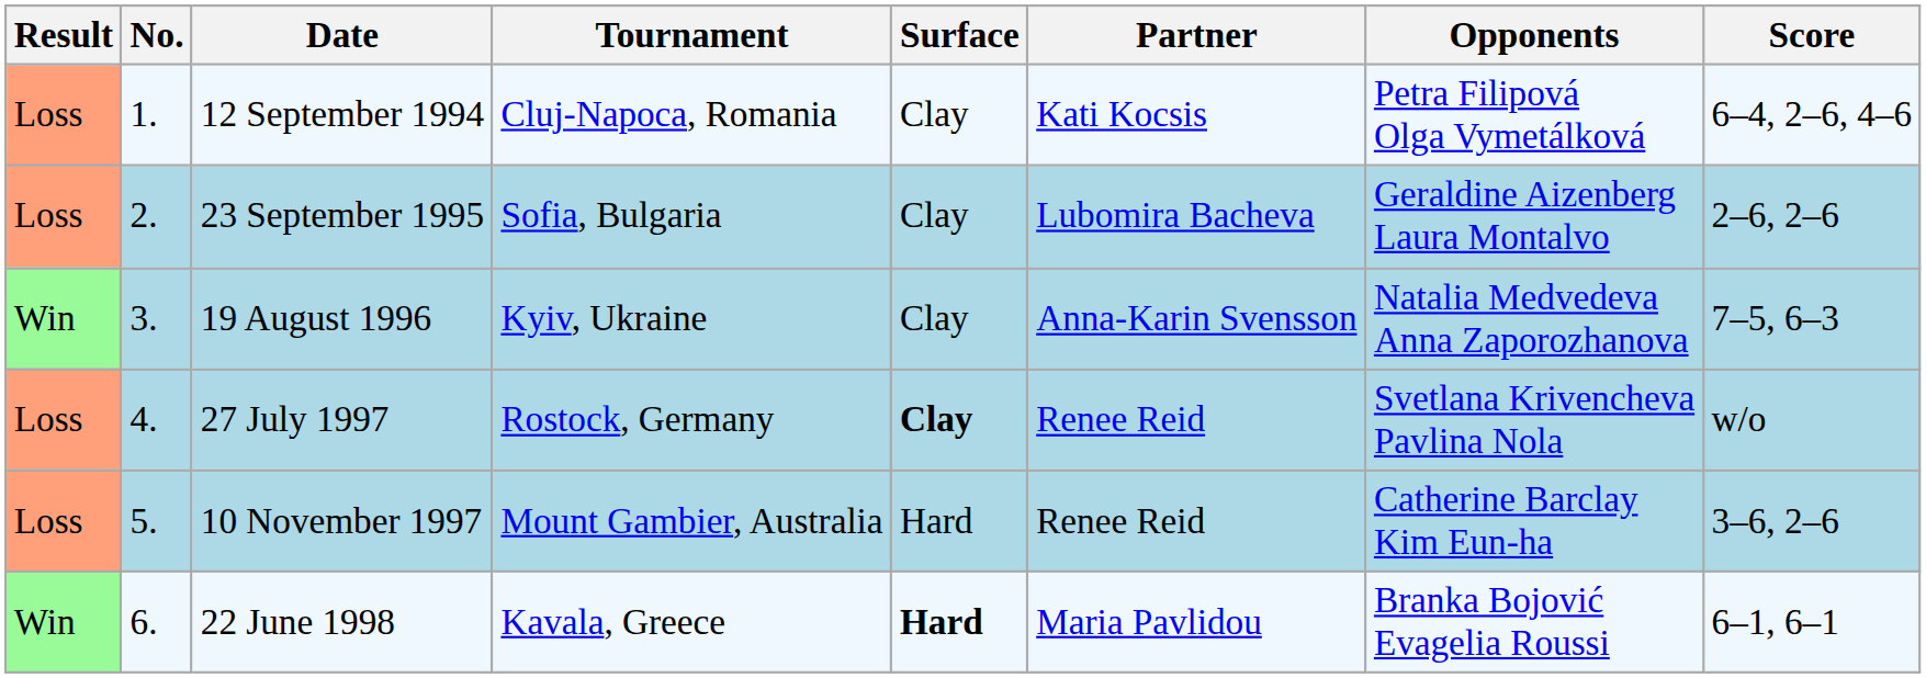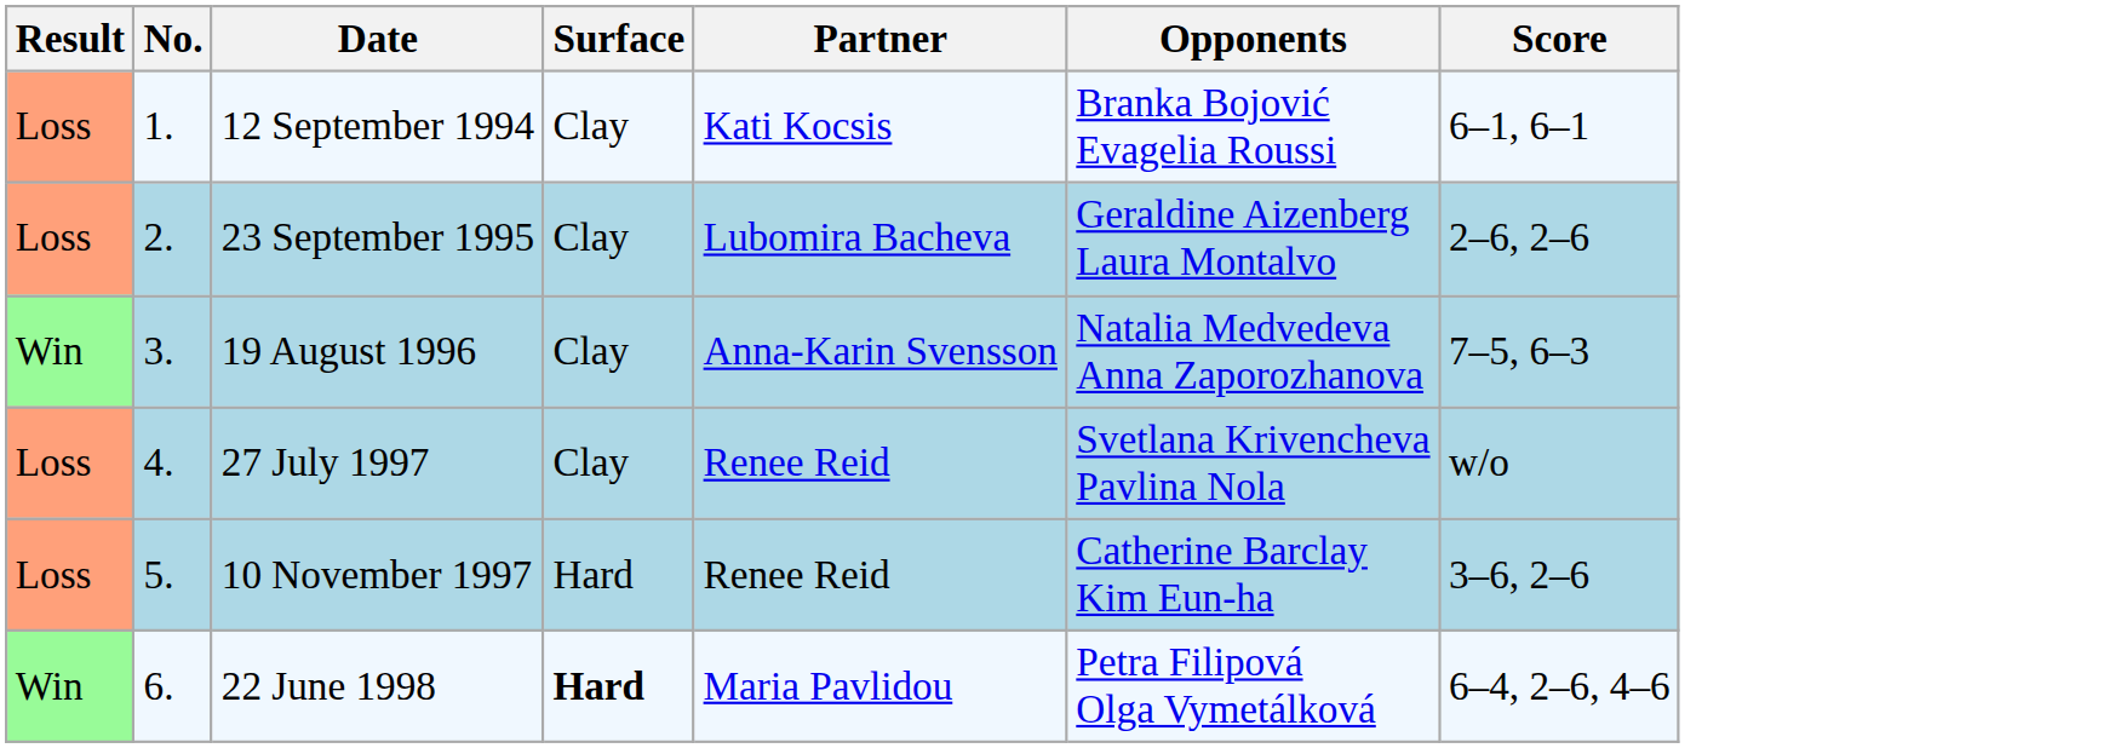 <table class="sortable wikitable" style=font-size:97%>
 <tr>
 <th>Result</th>
 <th>No.</th>
 <th>Date</th>
-<th>Tournament</th>
 <th>Surface</th>
 <th>Partner</th>
 <th>Opponents</th>
 <th class="unsortable">Score</th>
 </tr>
 <tr style="background:#f0f8ff;">
 <td bgcolor="FFA07A">Loss</td>
 <td>1.</td>
 <td>12 September 1994</td>
-<td><a href='#'>Cluj-Napoca</a>, Romania</td>
 <td>Clay</td>
 <td> <a href='#'>Kati Kocsis</a></td>
-<td> <a href='#'>Petra Filipová</a> <br>  <a href='#'>Olga Vymetálková</a></td>
-<td>6–4, 2–6, 4–6</td>
+<td> <a href='#'>Branka Bojović</a><br> <a href='#'>Evagelia Roussi</a></td>
+<td>6–1, 6–1</td>
 </tr>
 <tr bgcolor="lightblue">
 <td bgcolor="FFA07A">Loss</td>
 <td>2.</td>
 <td>23 September 1995</td>
-<td><a href='#'>Sofia</a>, Bulgaria</td>
 <td>Clay</td>
 <td> <a href='#'>Lubomira Bacheva</a></td>
 <td> <a href='#'>Geraldine Aizenberg</a><br> <a href='#'>Laura Montalvo</a></td>
 <td>2–6, 2–6</td>
 </tr>
 <tr bgcolor="lightblue">
 <td bgcolor="98FB98">Win</td>
 <td>3.</td>
 <td>19 August 1996</td>
-<td><a href='#'>Kyiv</a>, Ukraine</td>
 <td>Clay</td>
 <td> <a href='#'>Anna-Karin Svensson</a></td>
 <td> <a href='#'>Natalia Medvedeva</a><br> <a href='#'>Anna Zaporozhanova</a></td>
 <td>7–5, 6–3</td>
 </tr>
 <tr bgcolor="lightblue">
 <td bgcolor="FFA07A">Loss</td>
 <td>4.</td>
 <td>27 July 1997</td>
-<td><a href='#'>Rostock</a>, Germany</td>
-<td><strong>Clay</strong></td>
+<td>Clay</td>
 <td> <a href='#'>Renee Reid</a></td>
 <td> <a href='#'>Svetlana Krivencheva</a><br> <a href='#'>Pavlina Nola</a></td>
 <td>w/o</td>
 </tr>
 <tr bgcolor="lightblue">
 <td bgcolor="FFA07A">Loss</td>
 <td>5.</td>
 <td>10 November 1997</td>
-<td><a href='#'>Mount Gambier</a>, Australia</td>
 <td>Hard</td>
 <td> Renee Reid</td>
 <td> <a href='#'>Catherine Barclay</a><br> <a href='#'>Kim Eun-ha</a></td>
 <td>3–6, 2–6</td>
 </tr>
 <tr bgcolor="#f0f8ff">
 <td bgcolor="98FB98">Win</td>
 <td>6.</td>
 <td>22 June 1998</td>
-<td><a href='#'>Kavala</a>, Greece</td>
 <td><strong>Hard</strong></td>
 <td> <a href='#'>Maria Pavlidou</a></td>
-<td> <a href='#'>Branka Bojović</a><br> <a href='#'>Evagelia Roussi</a></td>
-<td>6–1, 6–1</td>
+<td> <a href='#'>Petra Filipová</a> <br>  <a href='#'>Olga Vymetálková</a></td>
+<td>6–4, 2–6, 4–6</td>
 </tr>
 </table>
